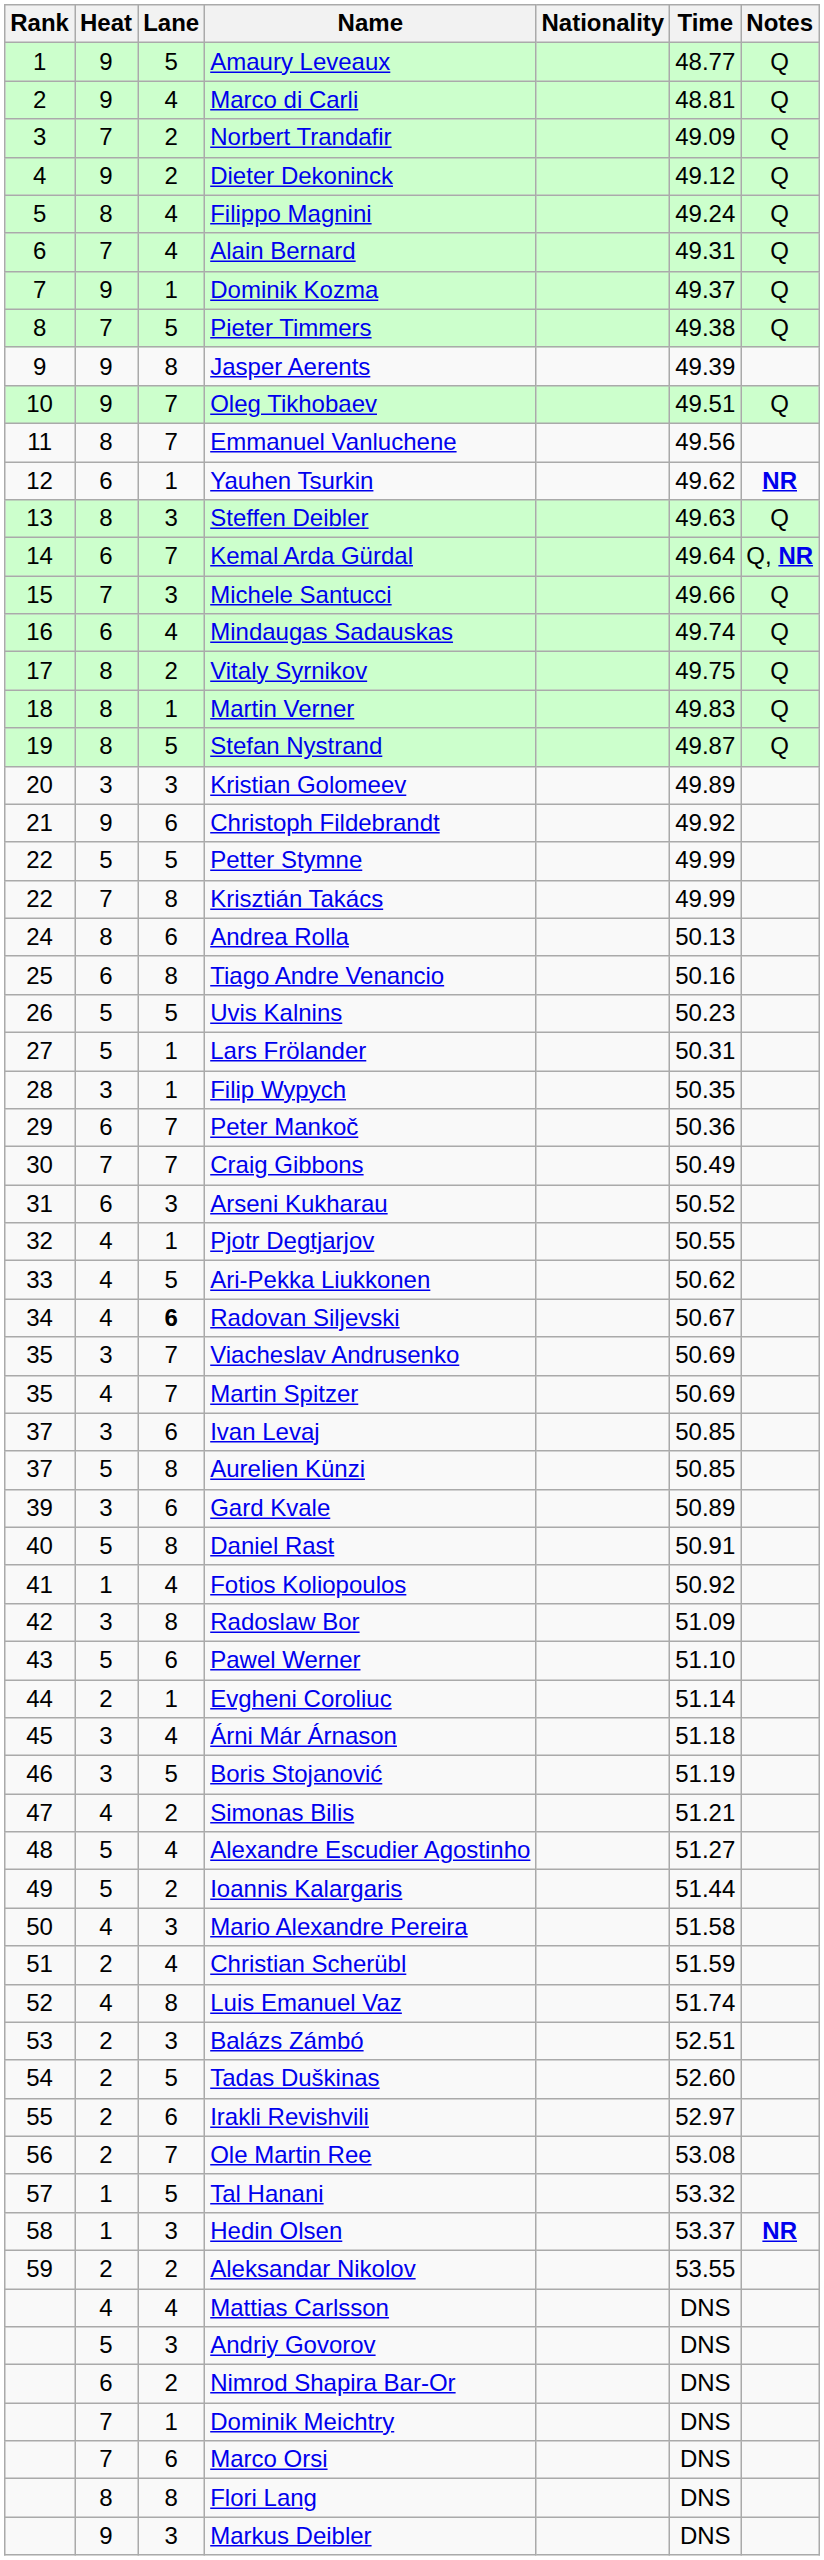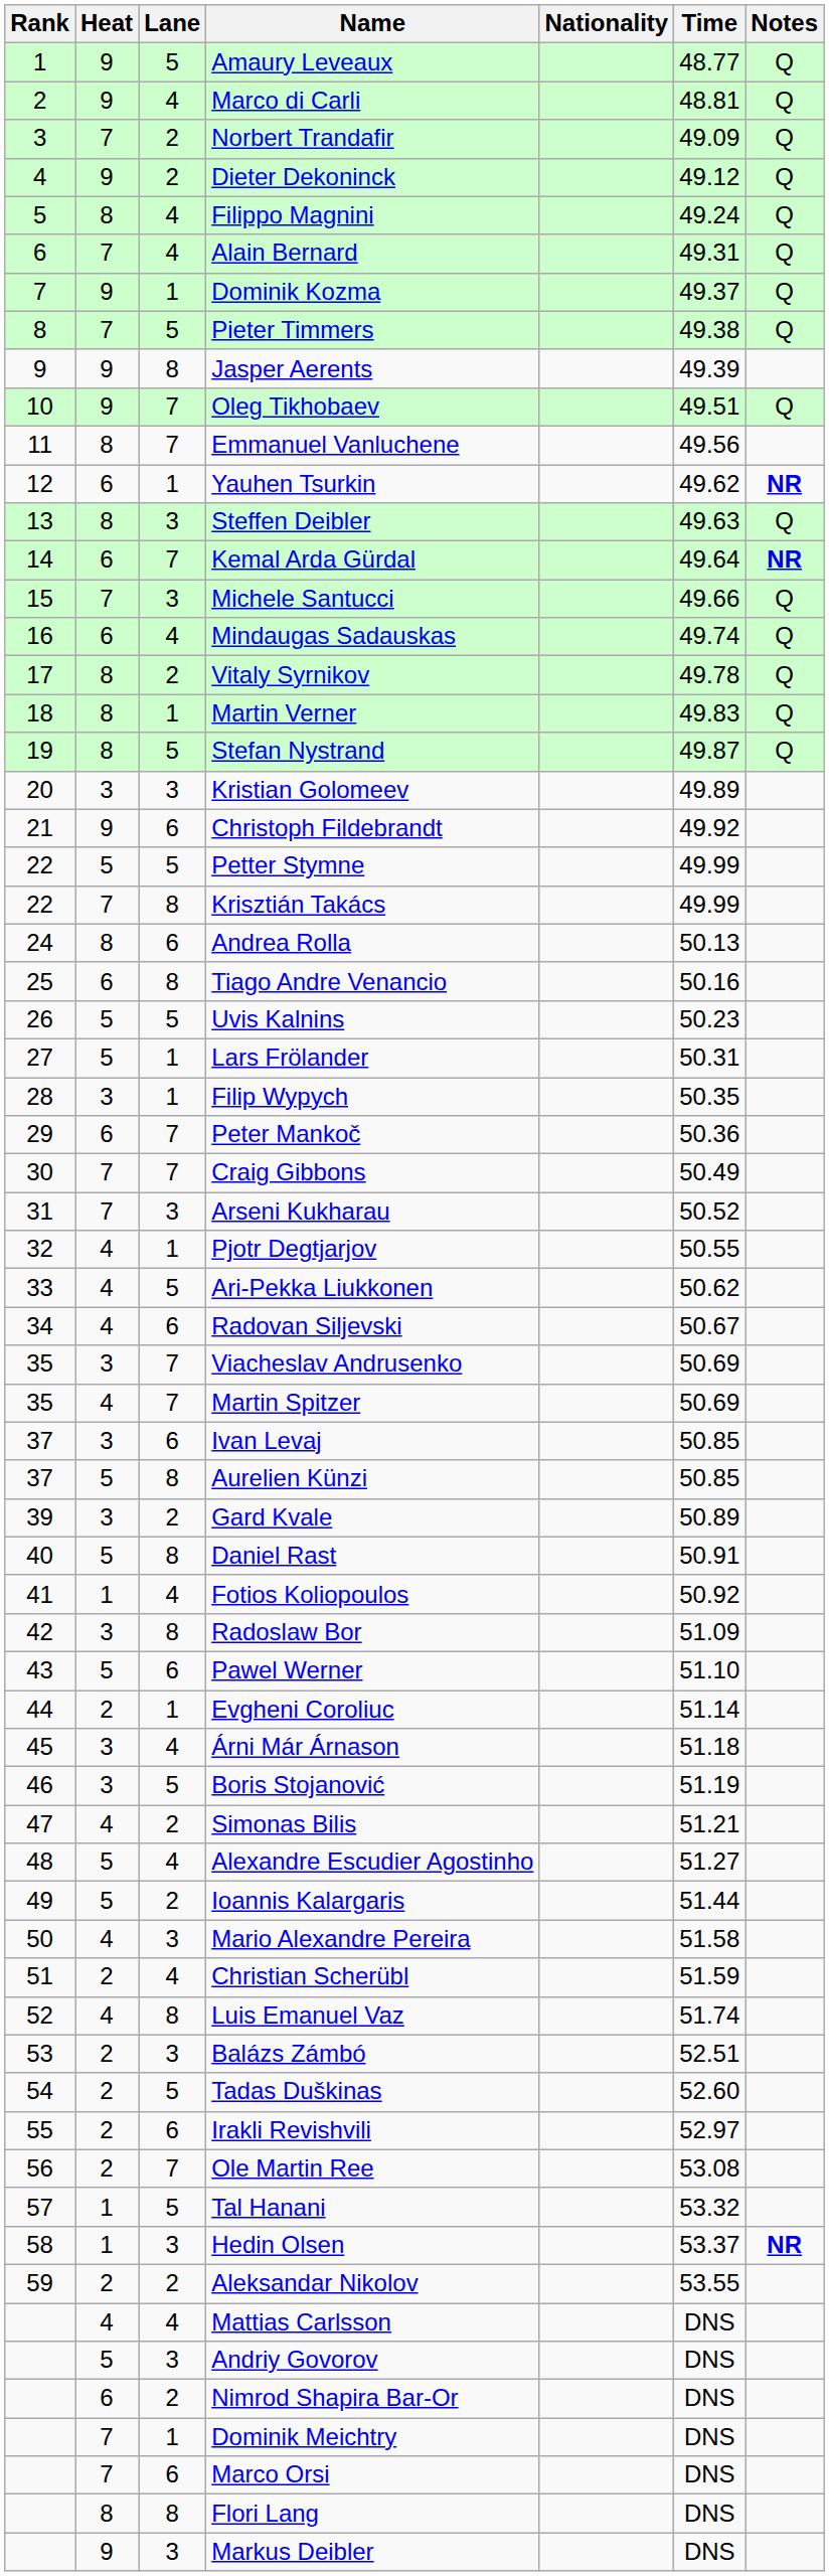 <table class="wikitable sortable" style="text-align:center">
 <tr>
 <th>Rank</th>
 <th>Heat</th>
 <th>Lane</th>
 <th>Name</th>
 <th>Nationality</th>
 <th>Time</th>
 <th>Notes</th>
 </tr>
 <tr bgcolor=ccffcc>
 <td>1</td>
 <td>9</td>
 <td>5</td>
 <td align=left><a href='#'>Amaury Leveaux</a></td>
 <td align=left></td>
 <td>48.77</td>
 <td>Q</td>
 </tr>
 <tr bgcolor=ccffcc>
 <td>2</td>
 <td>9</td>
 <td>4</td>
 <td align=left><a href='#'>Marco di Carli</a></td>
 <td align=left></td>
 <td>48.81</td>
 <td>Q</td>
 </tr>
 <tr bgcolor=ccffcc>
 <td>3</td>
 <td>7</td>
 <td>2</td>
 <td align=left><a href='#'>Norbert Trandafir</a></td>
 <td align=left></td>
 <td>49.09</td>
 <td>Q</td>
 </tr>
 <tr bgcolor=ccffcc>
 <td>4</td>
 <td>9</td>
 <td>2</td>
 <td align=left><a href='#'>Dieter Dekoninck</a></td>
 <td align=left></td>
 <td>49.12</td>
 <td>Q</td>
 </tr>
 <tr bgcolor=ccffcc>
 <td>5</td>
 <td>8</td>
 <td>4</td>
 <td align=left><a href='#'>Filippo Magnini</a></td>
 <td align=left></td>
 <td>49.24</td>
 <td>Q</td>
 </tr>
 <tr bgcolor=ccffcc>
 <td>6</td>
 <td>7</td>
 <td>4</td>
 <td align=left><a href='#'>Alain Bernard</a></td>
 <td align=left></td>
 <td>49.31</td>
 <td>Q</td>
 </tr>
 <tr bgcolor=ccffcc>
 <td>7</td>
 <td>9</td>
 <td>1</td>
 <td align=left><a href='#'>Dominik Kozma</a></td>
 <td align=left></td>
 <td>49.37</td>
 <td>Q</td>
 </tr>
 <tr bgcolor=ccffcc>
 <td>8</td>
 <td>7</td>
 <td>5</td>
 <td align=left><a href='#'>Pieter Timmers</a></td>
 <td align=left></td>
 <td>49.38</td>
 <td>Q</td>
 </tr>
 <tr>
 <td>9</td>
 <td>9</td>
 <td>8</td>
 <td align=left><a href='#'>Jasper Aerents</a></td>
 <td align=left></td>
 <td>49.39</td>
 <td></td>
 </tr>
 <tr bgcolor=ccffcc>
 <td>10</td>
 <td>9</td>
 <td>7</td>
 <td align=left><a href='#'>Oleg Tikhobaev</a></td>
 <td align=left></td>
 <td>49.51</td>
 <td>Q</td>
 </tr>
 <tr>
 <td>11</td>
 <td>8</td>
 <td>7</td>
 <td align=left><a href='#'>Emmanuel Vanluchene</a></td>
 <td align=left></td>
 <td>49.56</td>
 <td></td>
 </tr>
 <tr>
 <td>12</td>
 <td>6</td>
 <td>1</td>
 <td align=left><a href='#'>Yauhen Tsurkin</a></td>
 <td align=left></td>
 <td>49.62</td>
 <td><strong><a href='#'>NR</a></strong></td>
 </tr>
 <tr bgcolor=ccffcc>
 <td>13</td>
 <td>8</td>
 <td>3</td>
 <td align=left><a href='#'>Steffen Deibler</a></td>
 <td align=left></td>
 <td>49.63</td>
 <td>Q</td>
 </tr>
 <tr bgcolor=ccffcc>
 <td>14</td>
 <td>6</td>
 <td>7</td>
 <td align=left><a href='#'>Kemal Arda Gürdal</a></td>
 <td align=left></td>
 <td>49.64</td>
-<td>Q, <strong><a href='#'>NR</a></strong></td>
+<td><strong><a href='#'>NR</a></strong></td>
 </tr>
 <tr bgcolor=ccffcc>
 <td>15</td>
 <td>7</td>
 <td>3</td>
 <td align=left><a href='#'>Michele Santucci</a></td>
 <td align=left></td>
 <td>49.66</td>
 <td>Q</td>
 </tr>
 <tr bgcolor=ccffcc>
 <td>16</td>
 <td>6</td>
 <td>4</td>
 <td align=left><a href='#'>Mindaugas Sadauskas</a></td>
 <td align=left></td>
 <td>49.74</td>
 <td>Q</td>
 </tr>
 <tr bgcolor=ccffcc>
 <td>17</td>
 <td>8</td>
 <td>2</td>
 <td align=left><a href='#'>Vitaly Syrnikov</a></td>
 <td align=left></td>
-<td>49.75</td>
+<td>49.78</td>
 <td>Q</td>
 </tr>
 <tr bgcolor=ccffcc>
 <td>18</td>
 <td>8</td>
 <td>1</td>
 <td align=left><a href='#'>Martin Verner</a></td>
 <td align=left></td>
 <td>49.83</td>
 <td>Q</td>
 </tr>
 <tr bgcolor=ccffcc>
 <td>19</td>
 <td>8</td>
 <td>5</td>
 <td align=left><a href='#'>Stefan Nystrand</a></td>
 <td align=left></td>
 <td>49.87</td>
 <td>Q</td>
 </tr>
 <tr>
 <td>20</td>
 <td>3</td>
 <td>3</td>
 <td align=left><a href='#'>Kristian Golomeev</a></td>
 <td align=left></td>
 <td>49.89</td>
 <td></td>
 </tr>
 <tr>
 <td>21</td>
 <td>9</td>
 <td>6</td>
 <td align=left><a href='#'>Christoph Fildebrandt</a></td>
 <td align=left></td>
 <td>49.92</td>
 <td></td>
 </tr>
 <tr>
 <td>22</td>
 <td>5</td>
 <td>5</td>
 <td align=left><a href='#'>Petter Stymne</a></td>
 <td align=left></td>
 <td>49.99</td>
 <td></td>
 </tr>
 <tr>
 <td>22</td>
 <td>7</td>
 <td>8</td>
 <td align=left><a href='#'>Krisztián Takács</a></td>
 <td align=left></td>
 <td>49.99</td>
 <td></td>
 </tr>
 <tr>
 <td>24</td>
 <td>8</td>
 <td>6</td>
 <td align=left><a href='#'>Andrea Rolla</a></td>
 <td align=left></td>
 <td>50.13</td>
 <td></td>
 </tr>
 <tr>
 <td>25</td>
 <td>6</td>
 <td>8</td>
 <td align=left><a href='#'>Tiago Andre Venancio</a></td>
 <td align=left></td>
 <td>50.16</td>
 <td></td>
 </tr>
 <tr>
 <td>26</td>
 <td>5</td>
 <td>5</td>
 <td align=left><a href='#'>Uvis Kalnins</a></td>
 <td align=left></td>
 <td>50.23</td>
 <td></td>
 </tr>
 <tr>
 <td>27</td>
 <td>5</td>
 <td>1</td>
 <td align=left><a href='#'>Lars Frölander</a></td>
 <td align=left></td>
 <td>50.31</td>
 <td></td>
 </tr>
 <tr>
 <td>28</td>
 <td>3</td>
 <td>1</td>
 <td align=left><a href='#'>Filip Wypych</a></td>
 <td align=left></td>
 <td>50.35</td>
 <td></td>
 </tr>
 <tr>
 <td>29</td>
 <td>6</td>
 <td>7</td>
 <td align=left><a href='#'>Peter Mankoč</a></td>
 <td align=left></td>
 <td>50.36</td>
 <td></td>
 </tr>
 <tr>
 <td>30</td>
 <td>7</td>
 <td>7</td>
 <td align=left><a href='#'>Craig Gibbons</a></td>
 <td align=left></td>
 <td>50.49</td>
 <td></td>
 </tr>
 <tr>
 <td>31</td>
-<td>6</td>
+<td>7</td>
 <td>3</td>
 <td align=left><a href='#'>Arseni Kukharau</a></td>
 <td align=left></td>
 <td>50.52</td>
 <td></td>
 </tr>
 <tr>
 <td>32</td>
 <td>4</td>
 <td>1</td>
 <td align=left><a href='#'>Pjotr Degtjarjov</a></td>
 <td align=left></td>
 <td>50.55</td>
 <td></td>
 </tr>
 <tr>
 <td>33</td>
 <td>4</td>
 <td>5</td>
 <td align=left><a href='#'>Ari-Pekka Liukkonen</a></td>
 <td align=left></td>
 <td>50.62</td>
 <td></td>
 </tr>
 <tr>
 <td>34</td>
 <td>4</td>
-<td><strong>6</strong></td>
+<td>6</td>
 <td align=left><a href='#'>Radovan Siljevski</a></td>
 <td align=left></td>
 <td>50.67</td>
 <td></td>
 </tr>
 <tr>
 <td>35</td>
 <td>3</td>
 <td>7</td>
 <td align=left><a href='#'>Viacheslav Andrusenko</a></td>
 <td align=left></td>
 <td>50.69</td>
 <td></td>
 </tr>
 <tr>
 <td>35</td>
 <td>4</td>
 <td>7</td>
 <td align=left><a href='#'>Martin Spitzer</a></td>
 <td align=left></td>
 <td>50.69</td>
 <td></td>
 </tr>
 <tr>
 <td>37</td>
 <td>3</td>
 <td>6</td>
 <td align=left><a href='#'>Ivan Levaj</a></td>
 <td align=left></td>
 <td>50.85</td>
 <td></td>
 </tr>
 <tr>
 <td>37</td>
 <td>5</td>
 <td>8</td>
 <td align=left><a href='#'>Aurelien Künzi</a></td>
 <td align=left></td>
 <td>50.85</td>
 <td></td>
 </tr>
 <tr>
 <td>39</td>
 <td>3</td>
-<td>6</td>
+<td>2</td>
 <td align=left><a href='#'>Gard Kvale</a></td>
 <td align=left></td>
 <td>50.89</td>
 <td></td>
 </tr>
 <tr>
 <td>40</td>
 <td>5</td>
 <td>8</td>
 <td align=left><a href='#'>Daniel Rast</a></td>
 <td align=left></td>
 <td>50.91</td>
 <td></td>
 </tr>
 <tr>
 <td>41</td>
 <td>1</td>
 <td>4</td>
 <td align=left><a href='#'>Fotios Koliopoulos</a></td>
 <td align=left></td>
 <td>50.92</td>
 <td></td>
 </tr>
 <tr>
 <td>42</td>
 <td>3</td>
 <td>8</td>
 <td align=left><a href='#'>Radoslaw Bor</a></td>
 <td align=left></td>
 <td>51.09</td>
 <td></td>
 </tr>
 <tr>
 <td>43</td>
 <td>5</td>
 <td>6</td>
 <td align=left><a href='#'>Pawel Werner</a></td>
 <td align=left></td>
 <td>51.10</td>
 <td></td>
 </tr>
 <tr>
 <td>44</td>
 <td>2</td>
 <td>1</td>
 <td align=left><a href='#'>Evgheni Coroliuc</a></td>
 <td align=left></td>
 <td>51.14</td>
 <td></td>
 </tr>
 <tr>
 <td>45</td>
 <td>3</td>
 <td>4</td>
 <td align=left><a href='#'>Árni Már Árnason</a></td>
 <td align=left></td>
 <td>51.18</td>
 <td></td>
 </tr>
 <tr>
 <td>46</td>
 <td>3</td>
 <td>5</td>
 <td align=left><a href='#'>Boris Stojanović</a></td>
 <td align=left></td>
 <td>51.19</td>
 <td></td>
 </tr>
 <tr>
 <td>47</td>
 <td>4</td>
 <td>2</td>
 <td align=left><a href='#'>Simonas Bilis</a></td>
 <td align=left></td>
 <td>51.21</td>
 <td></td>
 </tr>
 <tr>
 <td>48</td>
 <td>5</td>
 <td>4</td>
 <td align=left><a href='#'>Alexandre Escudier Agostinho</a></td>
 <td align=left></td>
 <td>51.27</td>
 <td></td>
 </tr>
 <tr>
 <td>49</td>
 <td>5</td>
 <td>2</td>
 <td align=left><a href='#'>Ioannis Kalargaris</a></td>
 <td align=left></td>
 <td>51.44</td>
 <td></td>
 </tr>
 <tr>
 <td>50</td>
 <td>4</td>
 <td>3</td>
 <td align=left><a href='#'>Mario Alexandre Pereira</a></td>
 <td align=left></td>
 <td>51.58</td>
 <td></td>
 </tr>
 <tr>
 <td>51</td>
 <td>2</td>
 <td>4</td>
 <td align=left><a href='#'>Christian Scherübl</a></td>
 <td align=left></td>
 <td>51.59</td>
 <td></td>
 </tr>
 <tr>
 <td>52</td>
 <td>4</td>
 <td>8</td>
 <td align=left><a href='#'>Luis Emanuel Vaz</a></td>
 <td align=left></td>
 <td>51.74</td>
 <td></td>
 </tr>
 <tr>
 <td>53</td>
 <td>2</td>
 <td>3</td>
 <td align=left><a href='#'>Balázs Zámbó</a></td>
 <td align=left></td>
 <td>52.51</td>
 <td></td>
 </tr>
 <tr>
 <td>54</td>
 <td>2</td>
 <td>5</td>
 <td align=left><a href='#'>Tadas Duškinas</a></td>
 <td align=left></td>
 <td>52.60</td>
 <td></td>
 </tr>
 <tr>
 <td>55</td>
 <td>2</td>
 <td>6</td>
 <td align=left><a href='#'>Irakli Revishvili</a></td>
 <td align=left></td>
 <td>52.97</td>
 <td></td>
 </tr>
 <tr>
 <td>56</td>
 <td>2</td>
 <td>7</td>
 <td align=left><a href='#'>Ole Martin Ree</a></td>
 <td align=left></td>
 <td>53.08</td>
 <td></td>
 </tr>
 <tr>
 <td>57</td>
 <td>1</td>
 <td>5</td>
 <td align=left><a href='#'>Tal Hanani</a></td>
 <td align=left></td>
 <td>53.32</td>
 <td></td>
 </tr>
 <tr>
 <td>58</td>
 <td>1</td>
 <td>3</td>
 <td align=left><a href='#'>Hedin Olsen</a></td>
 <td align=left></td>
 <td>53.37</td>
 <td><strong><a href='#'>NR</a></strong></td>
 </tr>
 <tr>
 <td>59</td>
 <td>2</td>
 <td>2</td>
 <td align=left><a href='#'>Aleksandar Nikolov</a></td>
 <td align=left></td>
 <td>53.55</td>
 <td></td>
 </tr>
 <tr>
 <td></td>
 <td>4</td>
 <td>4</td>
 <td align=left><a href='#'>Mattias Carlsson</a></td>
 <td align=left></td>
 <td>DNS</td>
 <td></td>
 </tr>
 <tr>
 <td></td>
 <td>5</td>
 <td>3</td>
 <td align=left><a href='#'>Andriy Govorov</a></td>
 <td align=left></td>
 <td>DNS</td>
 <td></td>
 </tr>
 <tr>
 <td></td>
 <td>6</td>
 <td>2</td>
 <td align=left><a href='#'>Nimrod Shapira Bar-Or</a></td>
 <td align=left></td>
 <td>DNS</td>
 <td></td>
 </tr>
 <tr>
 <td></td>
 <td>7</td>
 <td>1</td>
 <td align=left><a href='#'>Dominik Meichtry</a></td>
 <td align=left></td>
 <td>DNS</td>
 <td></td>
 </tr>
 <tr>
 <td></td>
 <td>7</td>
 <td>6</td>
 <td align=left><a href='#'>Marco Orsi</a></td>
 <td align=left></td>
 <td>DNS</td>
 <td></td>
 </tr>
 <tr>
 <td></td>
 <td>8</td>
 <td>8</td>
 <td align=left><a href='#'>Flori Lang</a></td>
 <td align=left></td>
 <td>DNS</td>
 <td></td>
 </tr>
 <tr>
 <td></td>
 <td>9</td>
 <td>3</td>
 <td align=left><a href='#'>Markus Deibler</a></td>
 <td align=left></td>
 <td>DNS</td>
 <td></td>
 </tr>
 </table>
